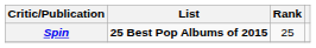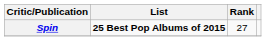 <table class="wikitable plainrowheaders sortable">
 <tr>
 <th>Critic/Publication</th>
 <th scope="col" class="unsortable">List</th>
 <th data-sort-type="number">Rank</th>
 <th scope="col" class="unsortable"></th>
 </tr>
 <tr Ad>
 <th scope="row" rowspan="1"><em><a href='#'>Spin</a></em></th>
 <td><strong>25 Best Pop Albums of 2015</strong></td>
-<td align=center>25</td>
+<td align=center>27</td>
 <td></td>
 </tr>
 <tr>
 </tr>
 </table>
